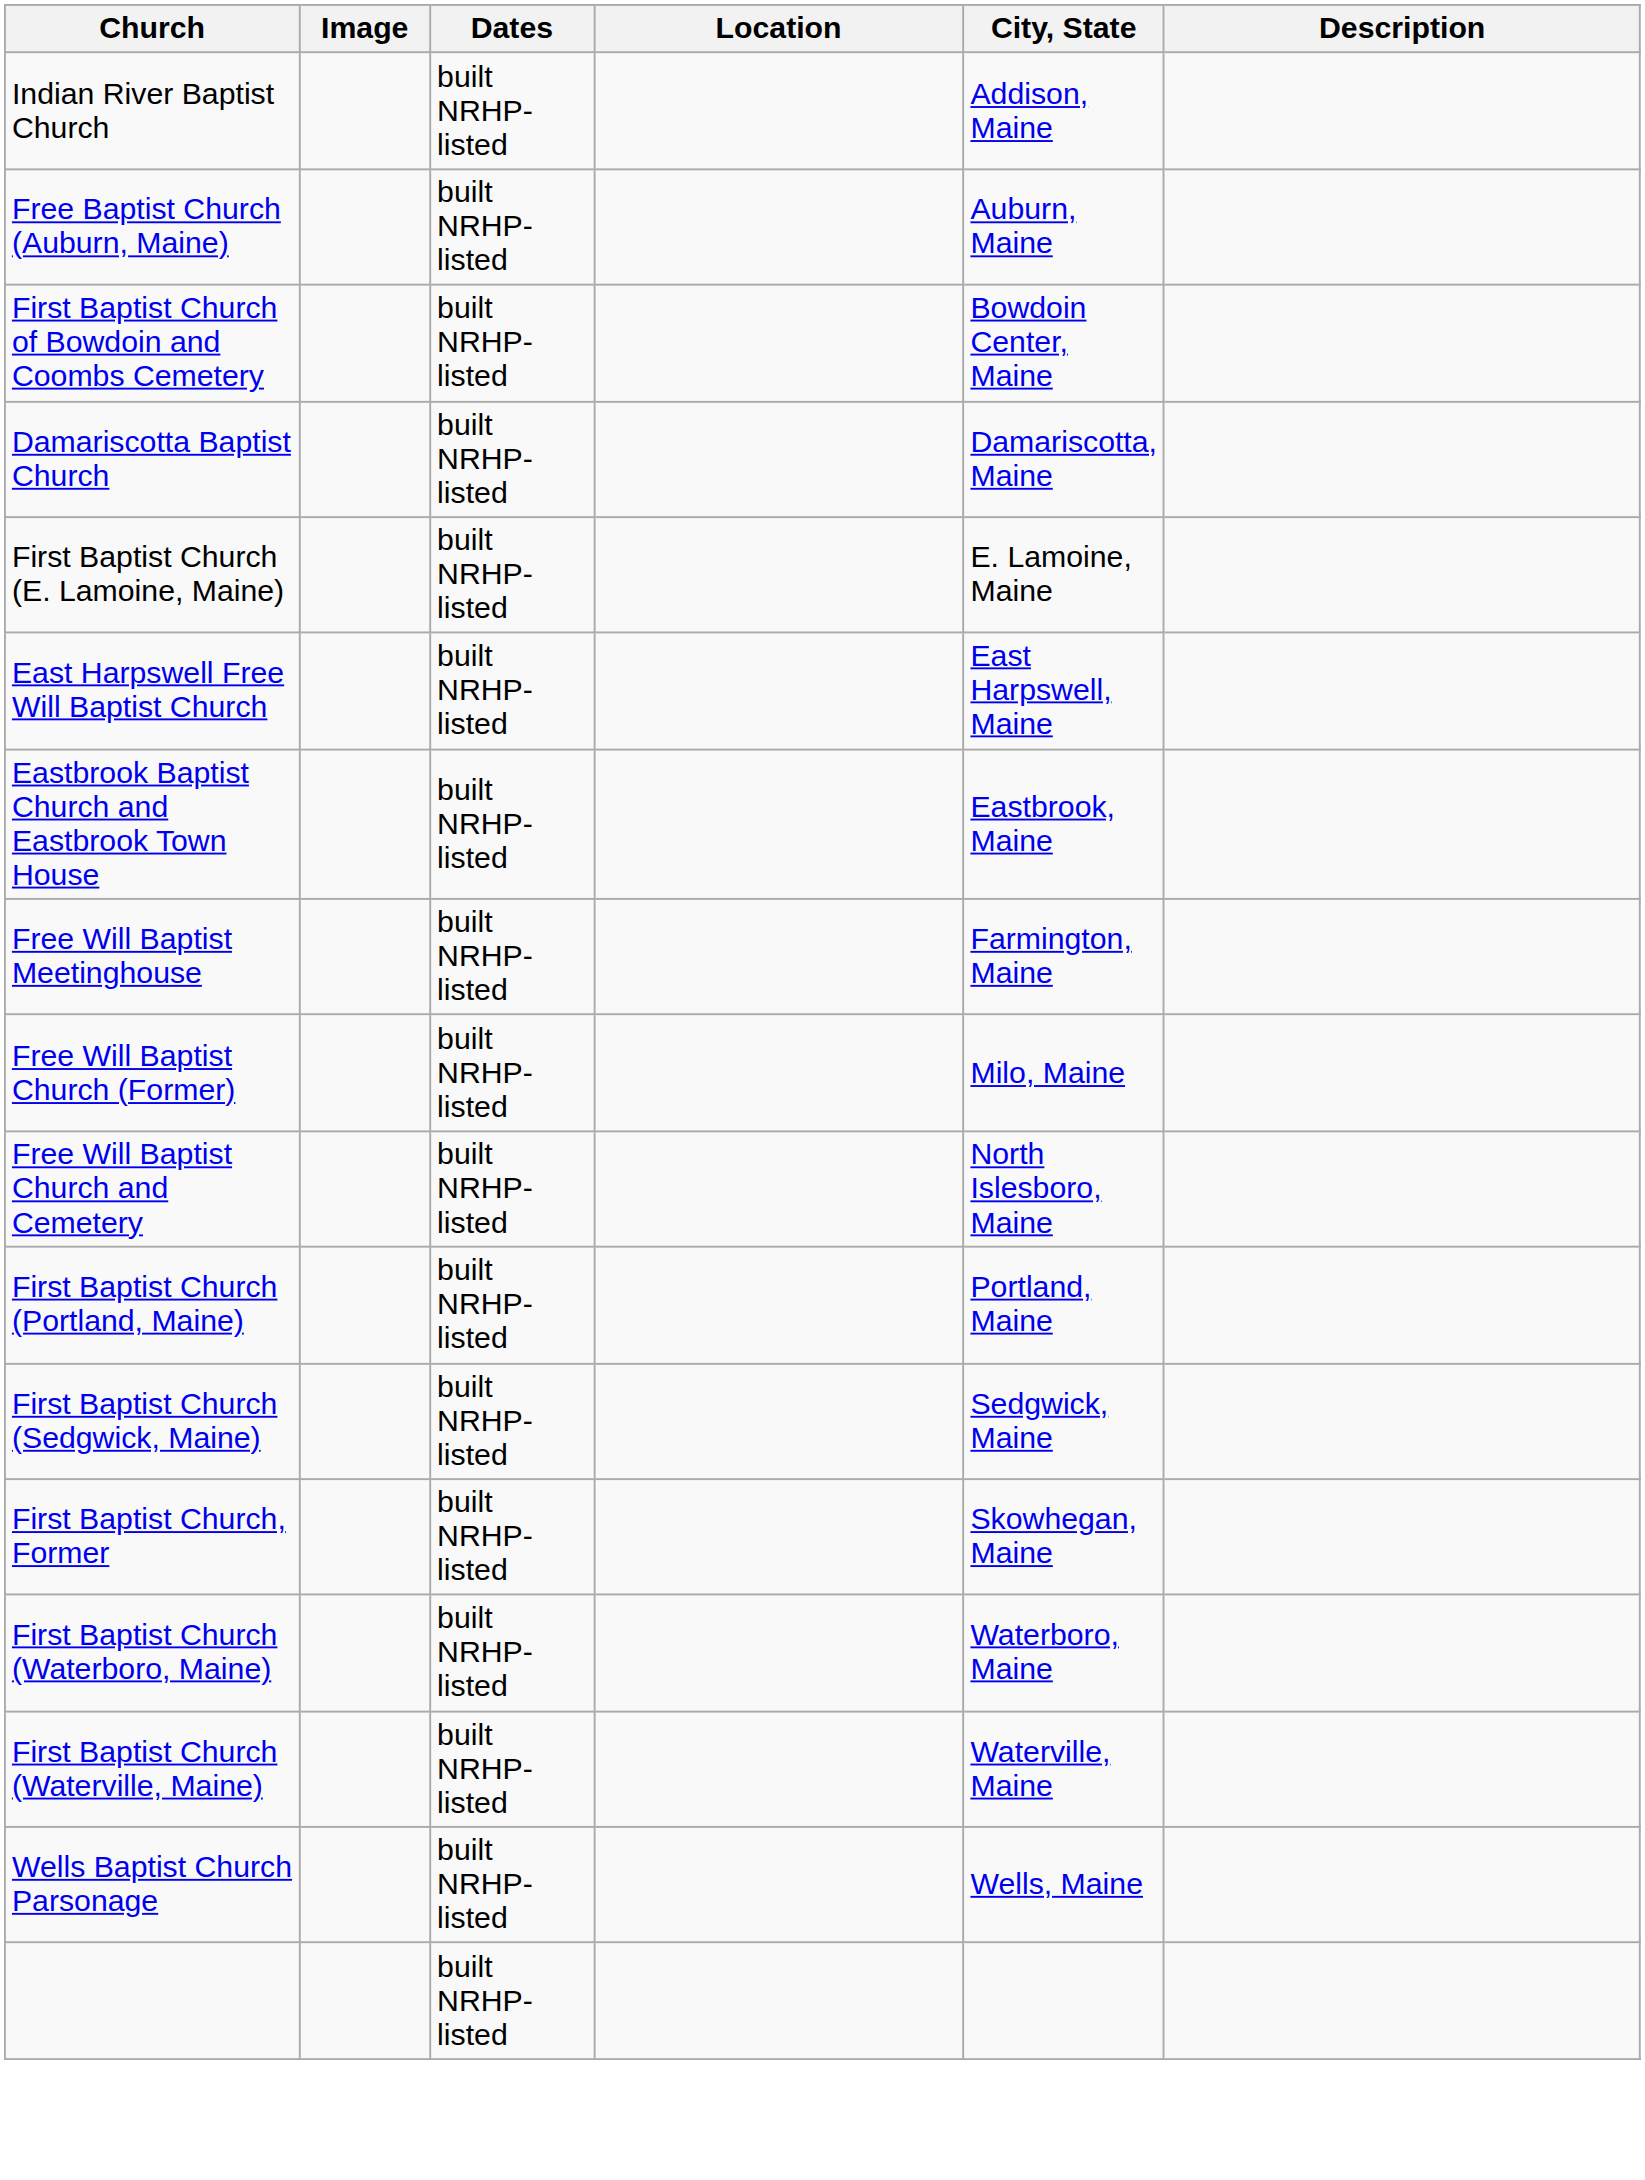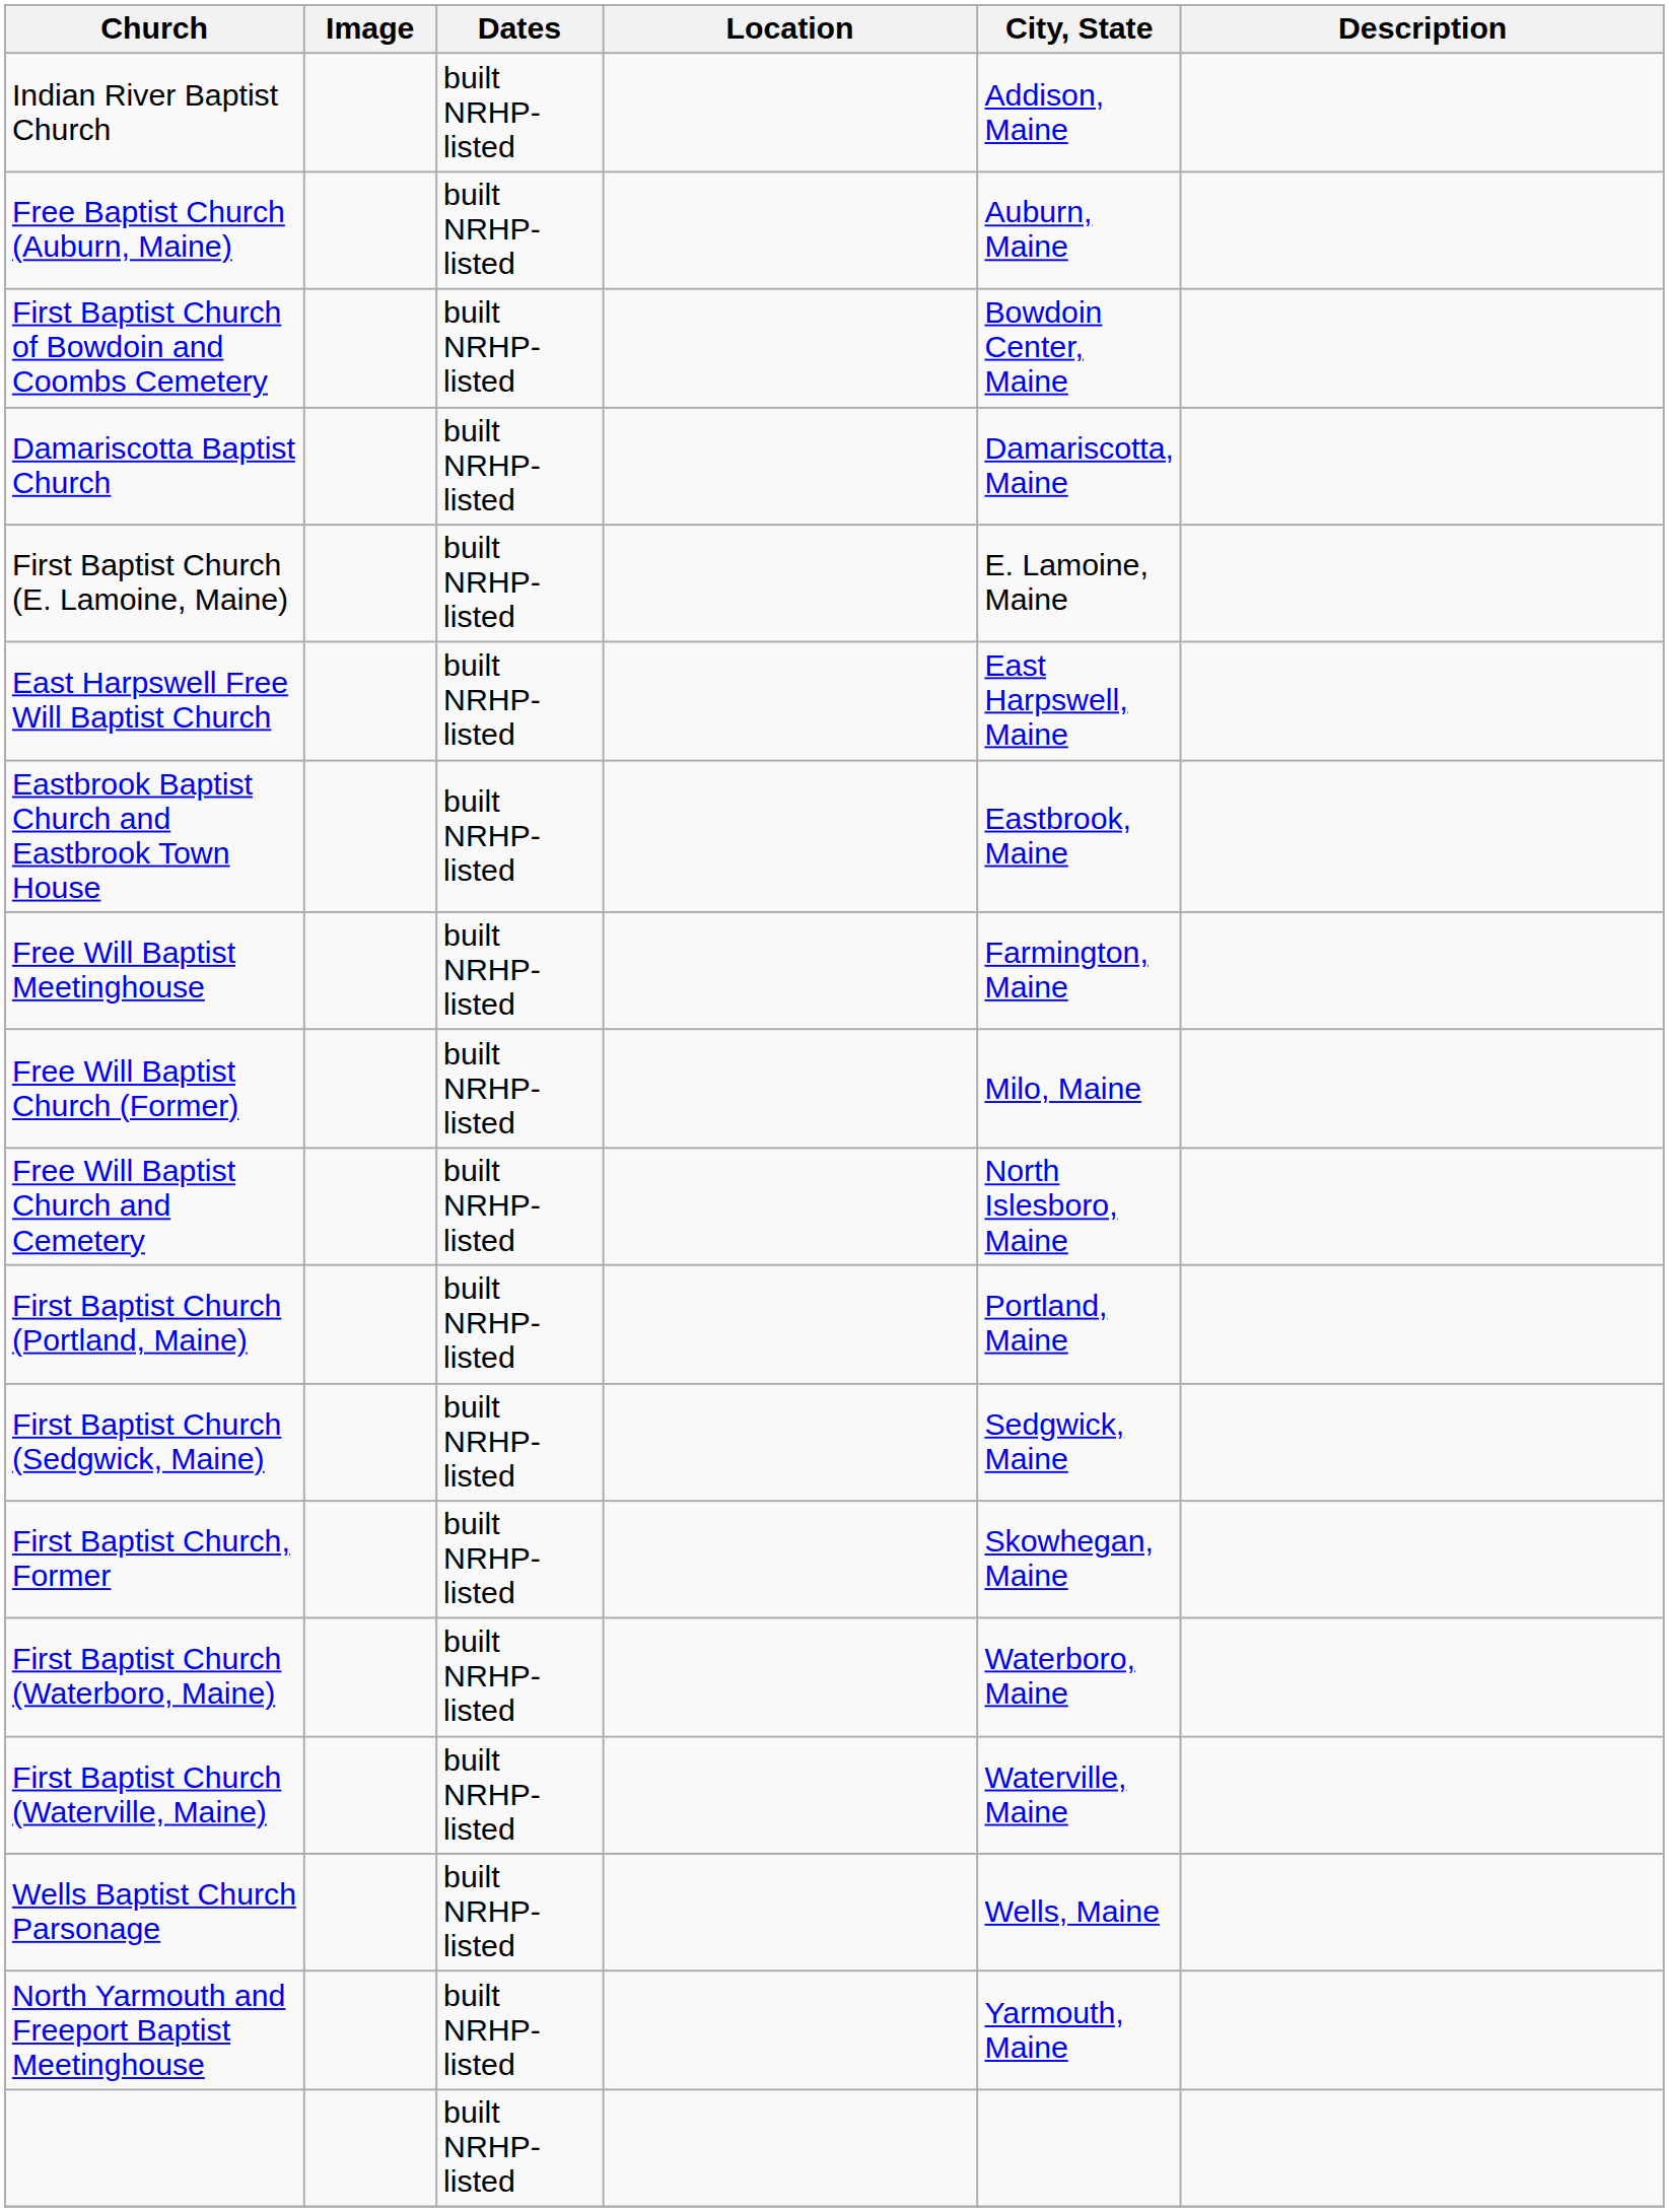 <table class="wikitable sortable" style="width:98%">
 <tr>
 <th width = 18%><strong>Church</strong></th>
 <th width = 8% class="unsortable"><strong>Image</strong></th>
 <th width = 10%><strong>Dates</strong></th>
 <th><strong>Location</strong></th>
 <th width = 8%><strong>City, State</strong></th>
 <th class="unsortable"><strong>Description</strong></th>
 </tr>
 <tr ->
 <td>Indian River Baptist Church</td>
 <td></td>
 <td>built<br> NRHP-listed</td>
 <td></td>
 <td><a href='#'>Addison, Maine</a></td>
 <td></td>
 </tr>
 <tr ->
 <td><a href='#'>Free Baptist Church (Auburn, Maine)</a></td>
 <td></td>
 <td>built<br> NRHP-listed</td>
 <td></td>
 <td><a href='#'>Auburn, Maine</a></td>
 <td></td>
 </tr>
 <tr ->
 <td><a href='#'>First Baptist Church of Bowdoin and Coombs Cemetery</a></td>
 <td></td>
 <td>built<br> NRHP-listed</td>
 <td></td>
 <td><a href='#'>Bowdoin Center, Maine</a></td>
 <td></td>
 </tr>
 <tr ->
 <td><a href='#'>Damariscotta Baptist Church</a></td>
 <td></td>
 <td>built<br> NRHP-listed</td>
 <td></td>
 <td><a href='#'>Damariscotta, Maine</a></td>
 <td></td>
 </tr>
 <tr ->
 <td>First Baptist Church (E. Lamoine, Maine)</td>
 <td></td>
 <td>built<br> NRHP-listed</td>
 <td></td>
 <td>E. Lamoine, Maine</td>
 <td></td>
 </tr>
 <tr ->
 <td><a href='#'>East Harpswell Free Will Baptist Church</a></td>
 <td></td>
 <td>built<br> NRHP-listed</td>
 <td></td>
 <td><a href='#'>East Harpswell, Maine</a></td>
 <td></td>
 </tr>
 <tr ->
 <td><a href='#'>Eastbrook Baptist Church and Eastbrook Town House</a></td>
 <td></td>
 <td>built<br> NRHP-listed</td>
 <td></td>
 <td><a href='#'>Eastbrook, Maine</a></td>
 <td></td>
 </tr>
 <tr ->
 <td><a href='#'>Free Will Baptist Meetinghouse</a></td>
 <td></td>
 <td>built<br> NRHP-listed</td>
 <td></td>
 <td><a href='#'>Farmington, Maine</a></td>
 <td></td>
 </tr>
 <tr ->
 <td><a href='#'>Free Will Baptist Church (Former)</a></td>
 <td></td>
 <td>built<br> NRHP-listed</td>
 <td></td>
 <td><a href='#'>Milo, Maine</a></td>
 <td></td>
 </tr>
 <tr ->
 <td><a href='#'>Free Will Baptist Church and Cemetery</a></td>
 <td></td>
 <td>built<br> NRHP-listed</td>
 <td></td>
 <td><a href='#'>North Islesboro, Maine</a></td>
 <td></td>
 </tr>
 <tr ->
 <td><a href='#'>First Baptist Church (Portland, Maine)</a></td>
 <td></td>
 <td>built<br> NRHP-listed</td>
 <td></td>
 <td><a href='#'>Portland, Maine</a></td>
 <td></td>
 </tr>
 <tr ->
 <td><a href='#'>First Baptist Church (Sedgwick, Maine)</a></td>
 <td></td>
 <td>built<br> NRHP-listed</td>
 <td></td>
 <td><a href='#'>Sedgwick, Maine</a></td>
 <td></td>
 </tr>
 <tr ->
 <td><a href='#'>First Baptist Church, Former</a></td>
 <td></td>
 <td>built<br> NRHP-listed</td>
 <td></td>
 <td><a href='#'>Skowhegan, Maine</a></td>
 <td></td>
 </tr>
 <tr ->
 <td><a href='#'>First Baptist Church (Waterboro, Maine)</a></td>
 <td></td>
 <td>built<br> NRHP-listed</td>
 <td></td>
 <td><a href='#'>Waterboro, Maine</a></td>
 <td></td>
 </tr>
 <tr ->
 <td><a href='#'>First Baptist Church (Waterville, Maine)</a></td>
 <td></td>
 <td>built<br> NRHP-listed</td>
 <td></td>
 <td><a href='#'>Waterville, Maine</a></td>
 <td></td>
 </tr>
 <tr ->
 <td><a href='#'>Wells Baptist Church Parsonage</a></td>
 <td></td>
 <td>built<br> NRHP-listed</td>
 <td></td>
 <td><a href='#'>Wells, Maine</a></td>
 <td></td>
 </tr>
 <tr ->
+<td><a href='#'>North Yarmouth and Freeport Baptist Meetinghouse</a></td>
+<td></td>
+<td>built<br> NRHP-listed</td>
+<td></td>
+<td><a href='#'>Yarmouth, Maine</a></td>
+<td></td>
+</tr>
+<tr ->
 <td></td>
 <td></td>
 <td>built<br> NRHP-listed</td>
 <td></td>
 <td></td>
 <td></td>
 </tr>
 <tr ->
 </tr>
 </table>
